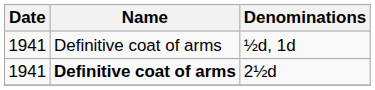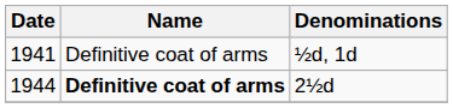 <table class="wikitable">
 <tr>
 <th>Date</th>
 <th>Name</th>
 <th>Denominations</th>
 </tr>
 <tr>
 <td>1941</td>
 <td>Definitive coat of arms</td>
 <td>½d, 1d</td>
 </tr>
 <tr>
-<td>1941</td>
+<td>1944</td>
 <td><strong>Definitive coat of arms</strong></td>
 <td>2½d</td>
 </tr>
 <tr>
 </tr>
 </table>
